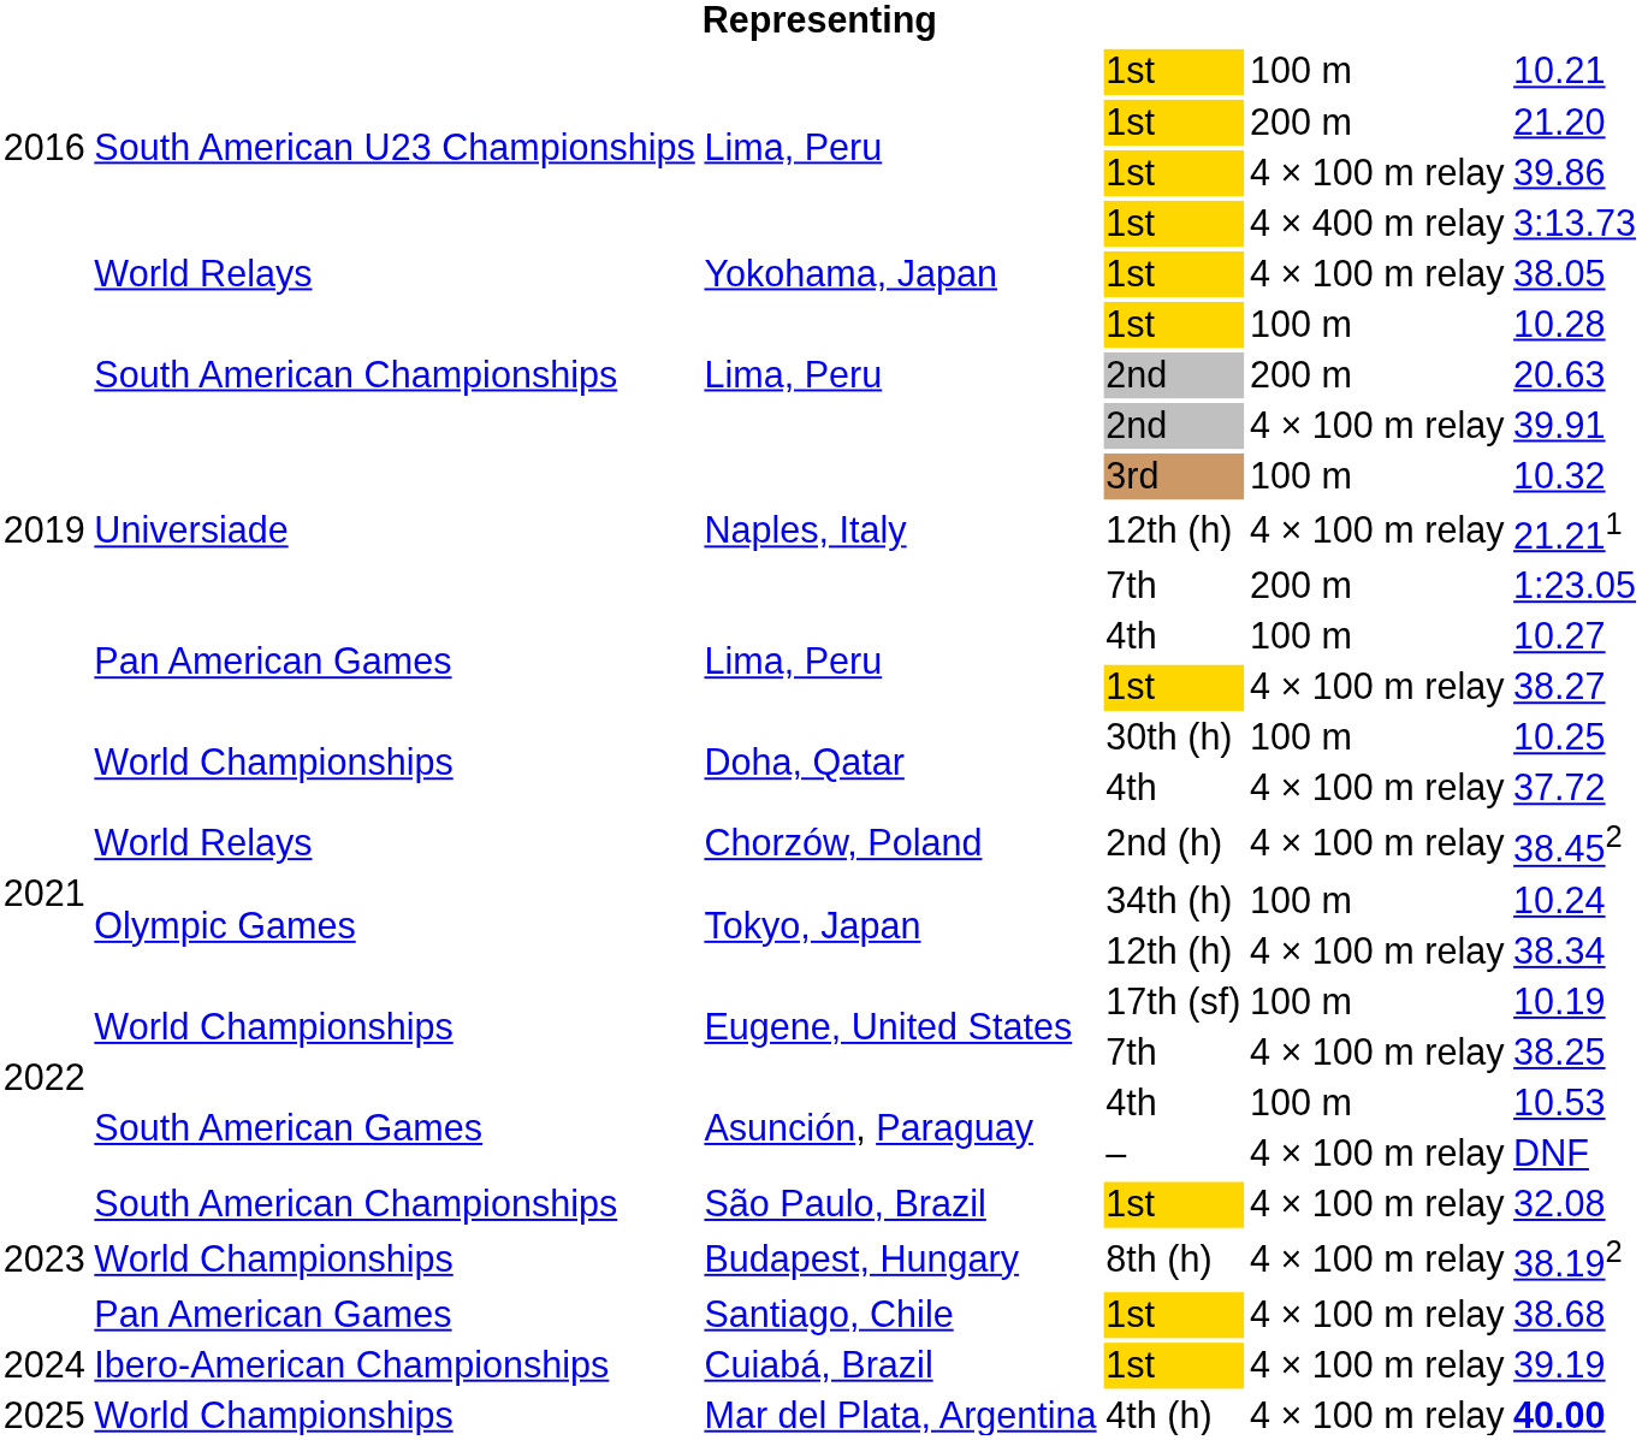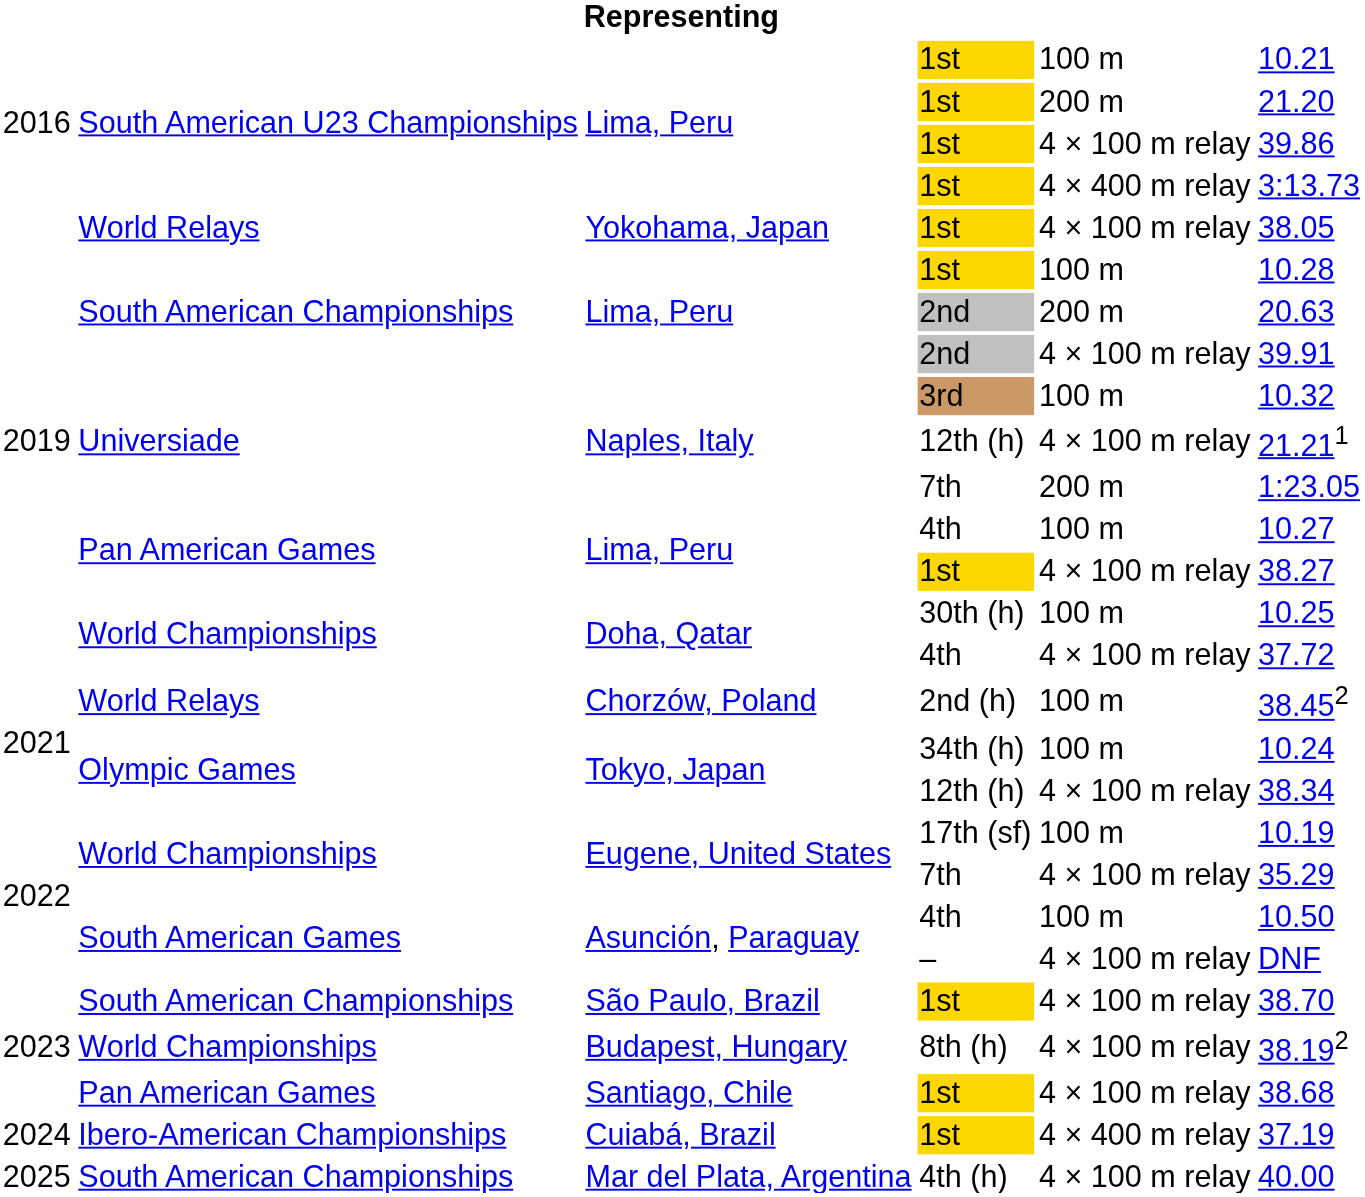 <table>
 <tr>
 <th colspan="6">Representing </th>
 </tr>
 <tr>
 <td rowspan=4>2016</td>
 <td rowspan=4><a href='#'>South American U23 Championships</a></td>
 <td rowspan=4><a href='#'>Lima, Peru</a></td>
 <td bgcolor=gold>1st</td>
 <td>100 m</td>
 <td><a href='#'>10.21</a></td>
 </tr>
 <tr>
 <td bgcolor=gold>1st</td>
 <td>200 m</td>
 <td><a href='#'>21.20</a></td>
 </tr>
 <tr>
 <td bgcolor=gold>1st</td>
 <td>4 × 100 m relay</td>
 <td><a href='#'>39.86</a></td>
 </tr>
 <tr>
 <td bgcolor=gold>1st</td>
 <td>4 × 400 m relay</td>
 <td><a href='#'>3:13.73</a></td>
 </tr>
 <tr>
 <td rowspan=11>2019</td>
 <td><a href='#'>World Relays</a></td>
 <td><a href='#'>Yokohama, Japan</a></td>
 <td bgcolor=gold>1st</td>
 <td>4 × 100 m relay</td>
 <td><a href='#'>38.05</a></td>
 </tr>
 <tr>
 <td rowspan=3><a href='#'>South American Championships</a></td>
 <td rowspan=3><a href='#'>Lima, Peru</a></td>
 <td bgcolor=gold>1st</td>
 <td>100 m</td>
 <td><a href='#'>10.28</a></td>
 </tr>
 <tr>
 <td bgcolor=silver>2nd</td>
 <td>200 m</td>
 <td><a href='#'>20.63</a></td>
 </tr>
 <tr>
 <td bgcolor=silver>2nd</td>
 <td>4 × 100 m relay</td>
 <td><a href='#'>39.91</a></td>
 </tr>
 <tr>
 <td rowspan=3><a href='#'>Universiade</a></td>
 <td rowspan=3><a href='#'>Naples, Italy</a></td>
 <td bgcolor=cc9966>3rd</td>
 <td>100 m</td>
 <td><a href='#'>10.32</a></td>
 </tr>
 <tr>
 <td>12th (h)</td>
 <td>4 × 100 m relay</td>
 <td><a href='#'>21.21</a><sup>1</sup></td>
 </tr>
 <tr>
 <td>7th</td>
 <td>200 m</td>
 <td><a href='#'>1:23.05</a></td>
 </tr>
 <tr>
 <td rowspan=2><a href='#'>Pan American Games</a></td>
 <td rowspan=2><a href='#'>Lima, Peru</a></td>
 <td>4th</td>
 <td>100 m</td>
 <td><a href='#'>10.27</a></td>
 </tr>
 <tr>
 <td bgcolor=gold>1st</td>
 <td>4 × 100 m relay</td>
 <td><a href='#'>38.27</a></td>
 </tr>
 <tr>
 <td rowspan=2><a href='#'>World Championships</a></td>
 <td rowspan=2><a href='#'>Doha, Qatar</a></td>
 <td>30th (h)</td>
 <td>100 m</td>
 <td><a href='#'>10.25</a></td>
 </tr>
 <tr>
 <td>4th</td>
 <td>4 × 100 m relay</td>
 <td><a href='#'>37.72</a></td>
 </tr>
 <tr>
 <td rowspan=3>2021</td>
 <td><a href='#'>World Relays</a></td>
 <td><a href='#'>Chorzów, Poland</a></td>
 <td>2nd (h)</td>
-<td>4 × 100 m relay</td>
+<td>100 m</td>
 <td><a href='#'>38.45</a><sup>2</sup></td>
 </tr>
 <tr>
 <td rowspan=2><a href='#'>Olympic Games</a></td>
 <td rowspan=2><a href='#'>Tokyo, Japan</a></td>
 <td>34th (h)</td>
 <td>100 m</td>
 <td><a href='#'>10.24</a></td>
 </tr>
 <tr>
 <td>12th (h)</td>
 <td>4 × 100 m relay</td>
 <td><a href='#'>38.34</a></td>
 </tr>
 <tr>
 <td rowspan=4>2022</td>
 <td rowspan=2><a href='#'>World Championships</a></td>
 <td rowspan=2><a href='#'>Eugene, United States</a></td>
 <td>17th (sf)</td>
 <td>100 m</td>
 <td><a href='#'>10.19</a></td>
 </tr>
 <tr>
 <td>7th</td>
 <td>4 × 100 m relay</td>
-<td><a href='#'>38.25</a></td>
+<td><a href='#'>35.29</a></td>
 </tr>
 <tr>
 <td rowspan=2><a href='#'>South American Games</a></td>
 <td rowspan=2><a href='#'>Asunción</a>, <a href='#'>Paraguay</a></td>
 <td>4th</td>
 <td>100 m</td>
-<td><a href='#'>10.53</a></td>
+<td><a href='#'>10.50</a></td>
 </tr>
 <tr>
 <td>–</td>
 <td>4 × 100 m relay</td>
 <td><a href='#'>DNF</a></td>
 </tr>
 <tr>
 <td rowspan=3>2023</td>
 <td><a href='#'>South American Championships</a></td>
 <td><a href='#'>São Paulo, Brazil</a></td>
 <td bgcolor=gold>1st</td>
 <td>4 × 100 m relay</td>
-<td><a href='#'>32.08</a></td>
+<td><a href='#'>38.70</a></td>
 </tr>
 <tr>
 <td><a href='#'>World Championships</a></td>
 <td><a href='#'>Budapest, Hungary</a></td>
 <td>8th (h)</td>
 <td>4 × 100 m relay</td>
 <td><a href='#'>38.19</a><sup>2</sup></td>
 </tr>
 <tr>
 <td><a href='#'>Pan American Games</a></td>
 <td><a href='#'>Santiago, Chile</a></td>
 <td bgcolor=gold>1st</td>
 <td>4 × 100 m relay</td>
 <td><a href='#'>38.68</a></td>
 </tr>
 <tr>
 <td>2024</td>
 <td><a href='#'>Ibero-American Championships</a></td>
 <td><a href='#'>Cuiabá, Brazil</a></td>
 <td bgcolor=gold>1st</td>
-<td>4 × 100 m relay</td>
-<td><a href='#'>39.19</a></td>
+<td>4 × 400 m relay</td>
+<td><a href='#'>37.19</a></td>
 </tr>
 <tr>
 <td>2025</td>
-<td><a href='#'>World Championships</a></td>
+<td><a href='#'>South American Championships</a></td>
 <td><a href='#'>Mar del Plata, Argentina</a></td>
 <td>4th (h)</td>
 <td>4 × 100 m relay</td>
-<td><strong><a href='#'>40.00</a></strong></td>
+<td><a href='#'>40.00</a></td>
 </tr>
 </table>
